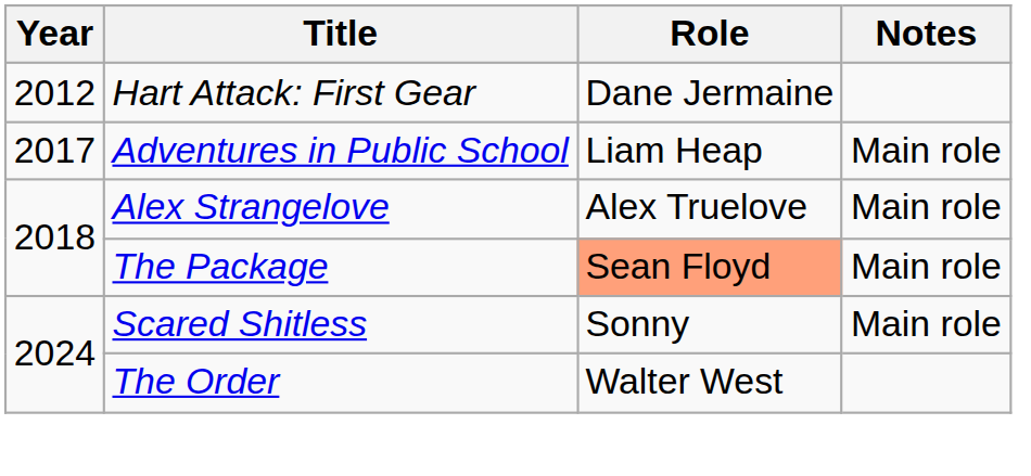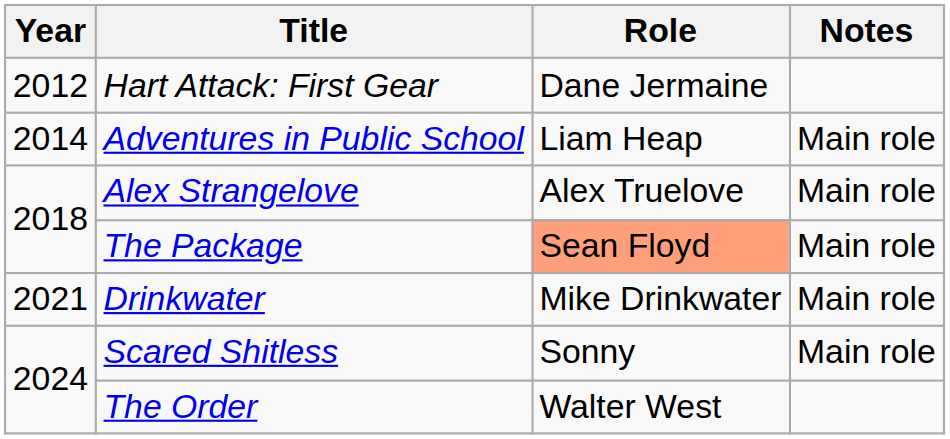 <table class="wikitable sortable">
 <tr>
 <th>Year</th>
 <th>Title</th>
 <th>Role</th>
 <th class="unsortable">Notes</th>
 </tr>
 <tr>
 <td>2012</td>
 <td><em>Hart Attack: First Gear</em></td>
 <td>Dane Jermaine</td>
 <td></td>
 </tr>
 <tr>
-<td>2017</td>
+<td>2014</td>
 <td><em><a href='#'>Adventures in Public School</a></em></td>
 <td>Liam Heap</td>
 <td>Main role</td>
 </tr>
 <tr>
 <td rowspan="2">2018</td>
 <td><em><a href='#'>Alex Strangelove</a></em></td>
 <td>Alex Truelove</td>
 <td>Main role</td>
 </tr>
 <tr>
 <td data-sort-value="Package, The"><em><a href='#'>The Package</a></em></td>
 <td style="background: lightsalmon;">Sean Floyd</td>
 <td>Main role</td>
 </tr>
 <tr>
+<td>2021</td>
+<td><em><a href='#'>Drinkwater</a></em></td>
+<td>Mike Drinkwater</td>
+<td>Main role</td>
+</tr>
+<tr>
 <td rowspan="2">2024</td>
 <td><em><a href='#'>Scared Shitless</a></em></td>
 <td>Sonny</td>
 <td>Main role</td>
 </tr>
 <tr>
 <td data-sort-value="Order, The"><em><a href='#'>The Order</a></em></td>
 <td>Walter West</td>
 <td></td>
 </tr>
 </table>
